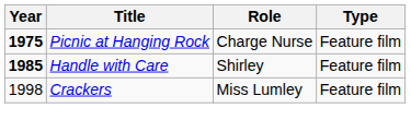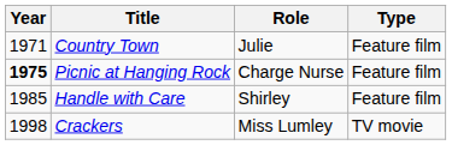 <table class="wikitable">
 <tr>
 <th>Year</th>
 <th>Title</th>
 <th>Role</th>
 <th>Type</th>
 </tr>
 <tr>
+<td>1971</td>
+<td><em><a href='#'>Country Town</a></em></td>
+<td>Julie</td>
+<td>Feature film</td>
+</tr>
+<tr>
 <td><strong>1975</strong></td>
 <td><em><a href='#'>Picnic at Hanging Rock</a></em></td>
 <td>Charge Nurse</td>
 <td>Feature film</td>
 </tr>
 <tr>
-<td><strong>1985</strong></td>
+<td>1985</td>
 <td><em><a href='#'>Handle with Care</a></em></td>
 <td>Shirley</td>
 <td>Feature film</td>
 </tr>
 <tr>
 <td>1998</td>
 <td><em><a href='#'>Crackers</a></em></td>
 <td>Miss Lumley</td>
-<td>Feature film</td>
+<td>TV movie</td>
 </tr>
 </table>
